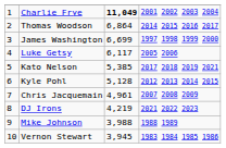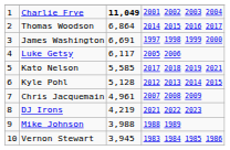 <table class="wikitable">
 <tr>
 </tr>
 <tr>
 <td>1</td>
 <td><a href='#'>Charlie Frye</a></td>
 <td><strong>11,049</strong></td>
 <td style="font-size:80%;"><a href='#'>2001</a> <a href='#'>2002</a> <a href='#'>2003</a> <a href='#'>2004</a></td>
 </tr>
 <tr>
 <td>2</td>
 <td>Thomas Woodson</td>
 <td>6,864</td>
 <td style="font-size:80%;"><a href='#'>2014</a> <a href='#'>2015</a> <a href='#'>2016</a> <a href='#'>2017</a></td>
 </tr>
 <tr>
 <td>3</td>
 <td>James Washington</td>
-<td>6,699</td>
+<td>6,691</td>
 <td style="font-size:80%;"><a href='#'>1997</a> <a href='#'>1998</a> <a href='#'>1999</a> <a href='#'>2000</a></td>
 </tr>
 <tr>
 <td>4</td>
 <td><a href='#'>Luke Getsy</a></td>
 <td>6,117</td>
 <td style="font-size:80%;"><a href='#'>2005</a> <a href='#'>2006</a></td>
 </tr>
 <tr>
 <td>5</td>
 <td>Kato Nelson</td>
-<td>5,385</td>
+<td>5,585</td>
 <td style="font-size:80%;"><a href='#'>2017</a> <a href='#'>2018</a> <a href='#'>2019</a> <a href='#'>2021</a></td>
 </tr>
 <tr>
 <td>6</td>
 <td>Kyle Pohl</td>
 <td>5,128</td>
 <td style="font-size:80%;"><a href='#'>2012</a> <a href='#'>2013</a> <a href='#'>2014</a> <a href='#'>2015</a></td>
 </tr>
 <tr>
 <td>7</td>
 <td>Chris Jacquemain</td>
 <td>4,961</td>
 <td style="font-size:80%;"><a href='#'>2007</a> <a href='#'>2008</a> <a href='#'>2009</a></td>
 </tr>
 <tr>
 <td>8</td>
 <td><a href='#'>DJ Irons</a></td>
 <td>4,219</td>
 <td style="font-size:80%;"><a href='#'>2021</a> <a href='#'>2022</a> <a href='#'>2023</a></td>
 </tr>
 <tr>
 <td>9</td>
 <td><a href='#'>Mike Johnson</a></td>
 <td>3,988</td>
 <td style="font-size:80%;"><a href='#'>1988</a> <a href='#'>1989</a></td>
 </tr>
 <tr>
 <td>10</td>
 <td>Vernon Stewart</td>
 <td>3,945</td>
 <td style="font-size:80%;"><a href='#'>1983</a> <a href='#'>1984</a> <a href='#'>1985</a> <a href='#'>1986</a></td>
 </tr>
 </table>
